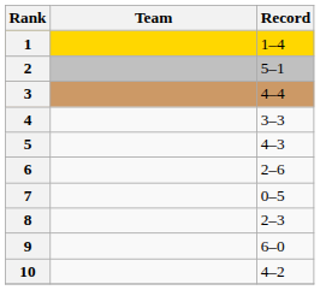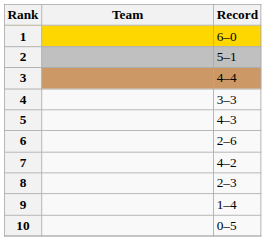 <table class="wikitable">
 <tr>
 <th>Rank</th>
 <th width=200px>Team</th>
 <th>Record</th>
 </tr>
 <tr bgcolor=gold>
 <th>1</th>
 <td></td>
-<td>1–4</td>
+<td>6–0</td>
 </tr>
 <tr bgcolor=silver>
 <th>2</th>
 <td></td>
 <td>5–1</td>
 </tr>
 <tr bgcolor=cc9966>
 <th>3</th>
 <td></td>
 <td>4–4</td>
 </tr>
 <tr>
 <th>4</th>
 <td></td>
 <td>3–3</td>
 </tr>
 <tr>
 <th>5</th>
 <td></td>
 <td>4–3</td>
 </tr>
 <tr>
 <th>6</th>
 <td></td>
 <td>2–6</td>
 </tr>
 <tr>
 <th>7</th>
 <td></td>
-<td>0–5</td>
+<td>4–2</td>
 </tr>
 <tr>
 <th>8</th>
 <td></td>
 <td>2–3</td>
 </tr>
 <tr>
 <th>9</th>
 <td></td>
-<td>6–0</td>
+<td>1–4</td>
 </tr>
 <tr>
 <th>10</th>
 <td></td>
-<td>4–2</td>
+<td>0–5</td>
 </tr>
 <tr>
 </tr>
 </table>
